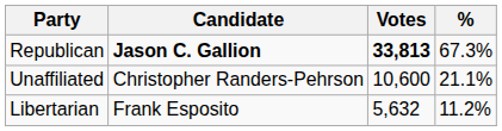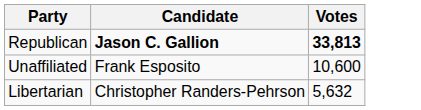 <table class="wikitable">
 <tr>
 <th>Party</th>
 <th>Candidate</th>
 <th>Votes</th>
-<th>%</th>
 </tr>
 <tr>
 <td>Republican</td>
 <td><strong>Jason C. Gallion</strong></td>
 <td><strong>33,813</strong></td>
-<td>67.3%</td>
 </tr>
 <tr>
 <td>Unaffiliated</td>
-<td>Christopher Randers-Pehrson</td>
+<td>Frank Esposito</td>
 <td>10,600</td>
-<td>21.1%</td>
 </tr>
 <tr>
 <td>Libertarian</td>
-<td>Frank Esposito</td>
+<td>Christopher Randers-Pehrson</td>
 <td>5,632</td>
-<td>11.2%</td>
 </tr>
 </table>
